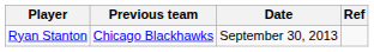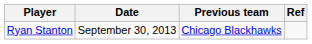 <table class="wikitable">
 <tr>
 <th>Player</th>
+<th>Date</th>
 <th>Previous team</th>
-<th>Date</th>
 <th>Ref</th>
 </tr>
 <tr>
 <td><a href='#'>Ryan Stanton</a></td>
+<td>September 30, 2013</td>
 <td><a href='#'>Chicago Blackhawks</a></td>
-<td>September 30, 2013</td>
 <td></td>
 </tr>
 </table>
